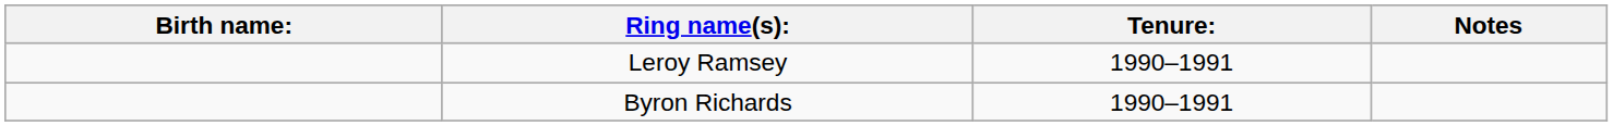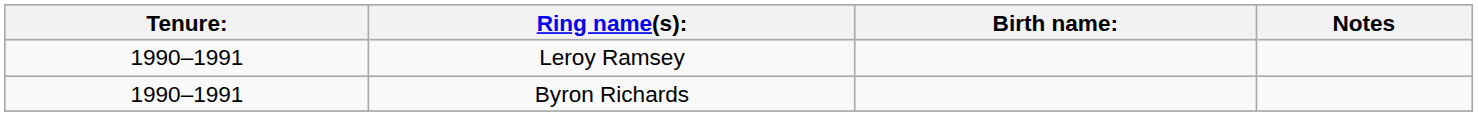 <table class="sortable wikitable" style="font-size:85%; text-align:center; width:70%;">
 <tr>
+<th>Tenure:</th>
+<th><a href='#'>Ring name</a>(s):</th>
 <th>Birth name:</th>
-<th><a href='#'>Ring name</a>(s):</th>
-<th>Tenure:</th>
 <th>Notes</th>
 </tr>
 <tr>
+<td sort>1990–1991</td>
+<td>Leroy Ramsey</td>
 <td></td>
-<td>Leroy Ramsey</td>
-<td sort>1990–1991</td>
 <td></td>
 </tr>
 <tr>
+<td sort>1990–1991</td>
+<td>Byron Richards</td>
 <td></td>
-<td>Byron Richards</td>
-<td sort>1990–1991</td>
 <td></td>
 </tr>
 </table>
